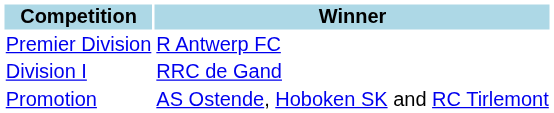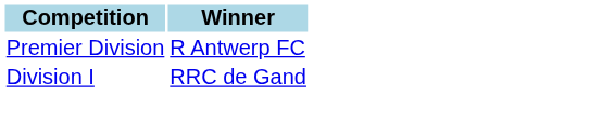 <table>
 <tr style="background:lightblue;">
 <th>Competition</th>
 <th>Winner</th>
 </tr>
 <tr>
 <td><a href='#'>Premier Division</a></td>
 <td><a href='#'>R Antwerp FC</a></td>
 </tr>
 <tr>
 <td><a href='#'>Division I</a></td>
 <td><a href='#'>RRC de Gand</a></td>
 </tr>
-<tr>
-<td><a href='#'>Promotion</a></td>
-<td><a href='#'>AS Ostende</a>, <a href='#'>Hoboken SK</a> and <a href='#'>RC Tirlemont</a></td>
-</tr>
 </table>
